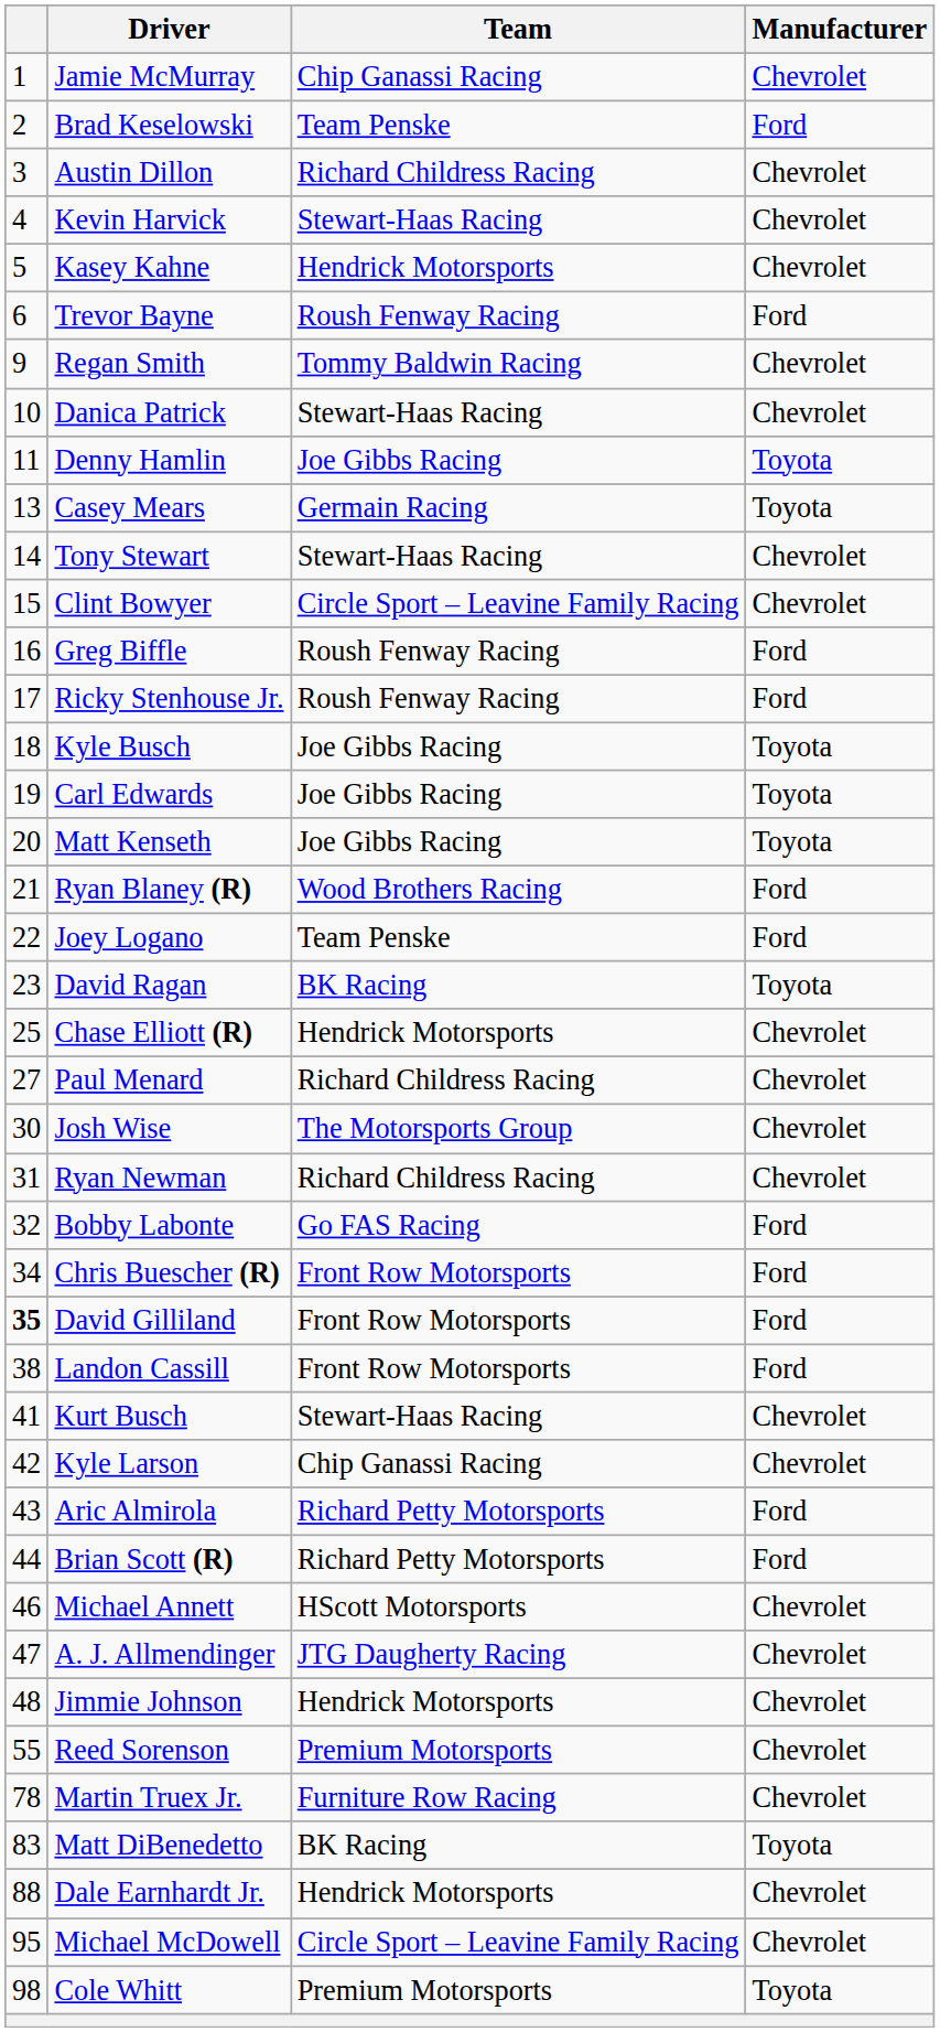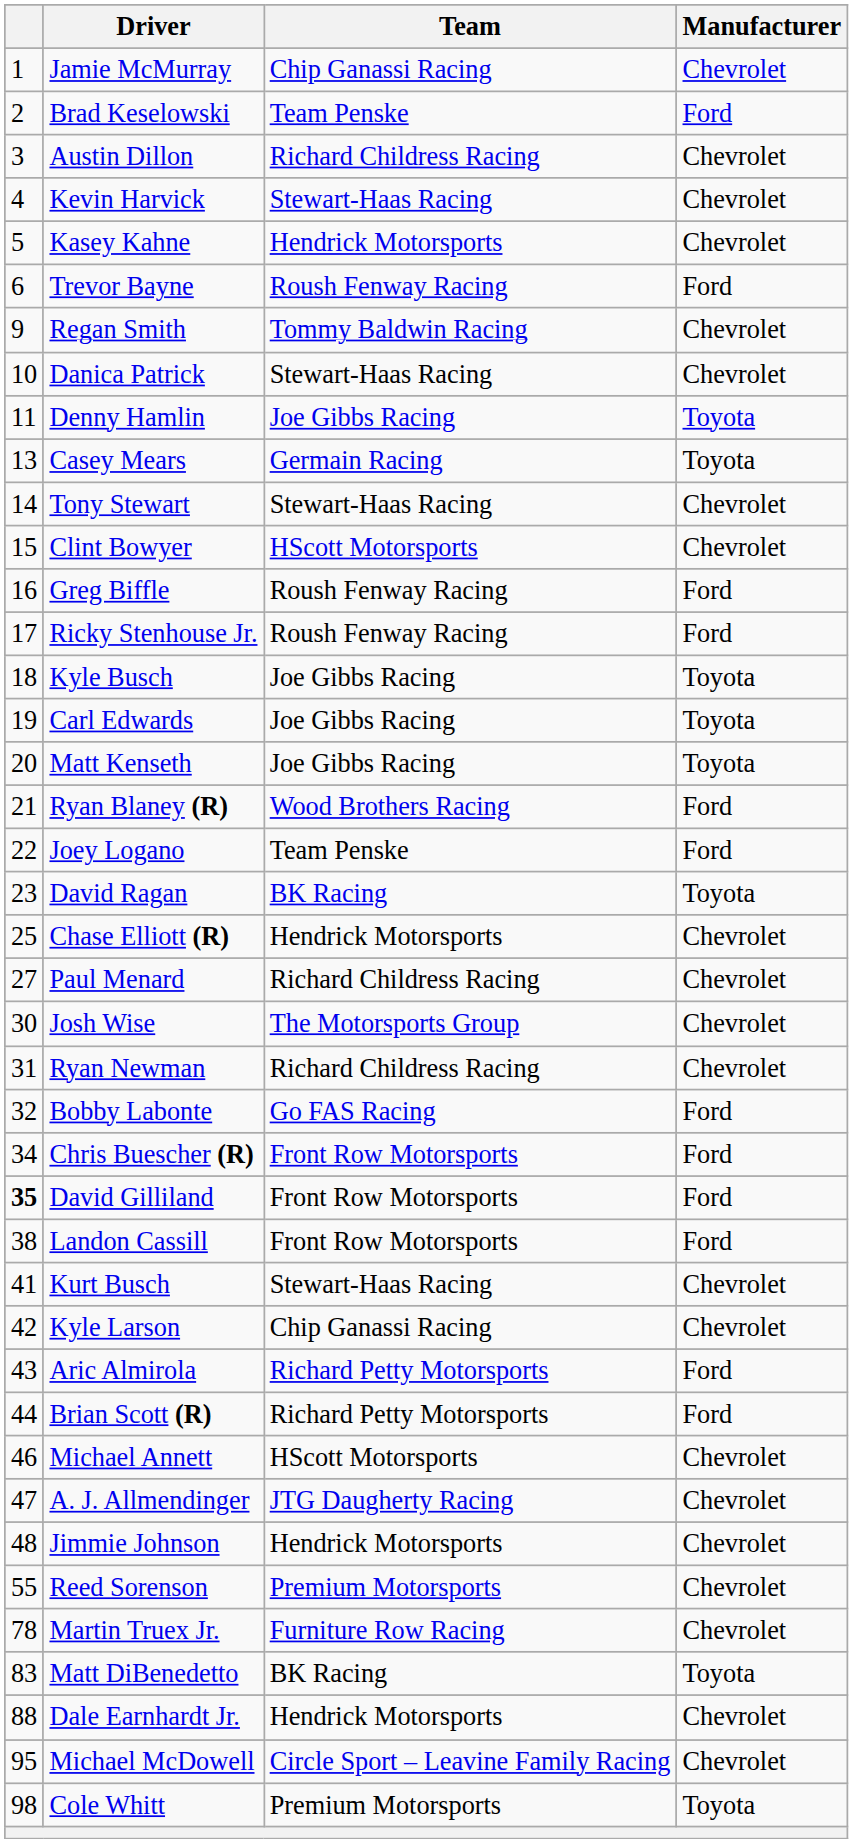 <table class="wikitable" style="font-size:95%">
 <tr>
 <th></th>
 <th>Driver</th>
 <th>Team</th>
 <th>Manufacturer</th>
 </tr>
 <tr>
 <td>1</td>
 <td><a href='#'>Jamie McMurray</a></td>
 <td><a href='#'>Chip Ganassi Racing</a></td>
 <td><a href='#'>Chevrolet</a></td>
 </tr>
 <tr>
 <td>2</td>
 <td><a href='#'>Brad Keselowski</a></td>
 <td><a href='#'>Team Penske</a></td>
 <td><a href='#'>Ford</a></td>
 </tr>
 <tr>
 <td>3</td>
 <td><a href='#'>Austin Dillon</a></td>
 <td><a href='#'>Richard Childress Racing</a></td>
 <td>Chevrolet</td>
 </tr>
 <tr>
 <td>4</td>
 <td><a href='#'>Kevin Harvick</a></td>
 <td><a href='#'>Stewart-Haas Racing</a></td>
 <td>Chevrolet</td>
 </tr>
 <tr>
 <td>5</td>
 <td><a href='#'>Kasey Kahne</a></td>
 <td><a href='#'>Hendrick Motorsports</a></td>
 <td>Chevrolet</td>
 </tr>
 <tr>
 <td>6</td>
 <td><a href='#'>Trevor Bayne</a></td>
 <td><a href='#'>Roush Fenway Racing</a></td>
 <td>Ford</td>
 </tr>
 <tr>
 <td>9</td>
 <td><a href='#'>Regan Smith</a></td>
 <td><a href='#'>Tommy Baldwin Racing</a></td>
 <td>Chevrolet</td>
 </tr>
 <tr>
 <td>10</td>
 <td><a href='#'>Danica Patrick</a></td>
 <td>Stewart-Haas Racing</td>
 <td>Chevrolet</td>
 </tr>
 <tr>
 <td>11</td>
 <td><a href='#'>Denny Hamlin</a></td>
 <td><a href='#'>Joe Gibbs Racing</a></td>
 <td><a href='#'>Toyota</a></td>
 </tr>
 <tr>
 <td>13</td>
 <td><a href='#'>Casey Mears</a></td>
 <td><a href='#'>Germain Racing</a></td>
 <td>Toyota</td>
 </tr>
 <tr>
 <td>14</td>
 <td><a href='#'>Tony Stewart</a></td>
 <td>Stewart-Haas Racing</td>
 <td>Chevrolet</td>
 </tr>
 <tr>
 <td>15</td>
 <td><a href='#'>Clint Bowyer</a></td>
-<td><a href='#'>Circle Sport – Leavine Family Racing</a></td>
+<td><a href='#'>HScott Motorsports</a></td>
 <td>Chevrolet</td>
 </tr>
 <tr>
 <td>16</td>
 <td><a href='#'>Greg Biffle</a></td>
 <td>Roush Fenway Racing</td>
 <td>Ford</td>
 </tr>
 <tr>
 <td>17</td>
 <td><a href='#'>Ricky Stenhouse Jr.</a></td>
 <td>Roush Fenway Racing</td>
 <td>Ford</td>
 </tr>
 <tr>
 <td>18</td>
 <td><a href='#'>Kyle Busch</a></td>
 <td>Joe Gibbs Racing</td>
 <td>Toyota</td>
 </tr>
 <tr>
 <td>19</td>
 <td><a href='#'>Carl Edwards</a></td>
 <td>Joe Gibbs Racing</td>
 <td>Toyota</td>
 </tr>
 <tr>
 <td>20</td>
 <td><a href='#'>Matt Kenseth</a></td>
 <td>Joe Gibbs Racing</td>
 <td>Toyota</td>
 </tr>
 <tr>
 <td>21</td>
 <td><a href='#'>Ryan Blaney</a> <strong>(R)</strong></td>
 <td><a href='#'>Wood Brothers Racing</a></td>
 <td>Ford</td>
 </tr>
 <tr>
 <td>22</td>
 <td><a href='#'>Joey Logano</a></td>
 <td>Team Penske</td>
 <td>Ford</td>
 </tr>
 <tr>
 <td>23</td>
 <td><a href='#'>David Ragan</a></td>
 <td><a href='#'>BK Racing</a></td>
 <td>Toyota</td>
 </tr>
 <tr>
 <td>25</td>
 <td><a href='#'>Chase Elliott</a> <strong>(R)</strong></td>
 <td>Hendrick Motorsports</td>
 <td>Chevrolet</td>
 </tr>
 <tr>
 <td>27</td>
 <td><a href='#'>Paul Menard</a></td>
 <td>Richard Childress Racing</td>
 <td>Chevrolet</td>
 </tr>
 <tr>
 <td>30</td>
 <td><a href='#'>Josh Wise</a></td>
 <td><a href='#'>The Motorsports Group</a></td>
 <td>Chevrolet</td>
 </tr>
 <tr>
 <td>31</td>
 <td><a href='#'>Ryan Newman</a></td>
 <td>Richard Childress Racing</td>
 <td>Chevrolet</td>
 </tr>
 <tr>
 <td>32</td>
 <td><a href='#'>Bobby Labonte</a></td>
 <td><a href='#'>Go FAS Racing</a></td>
 <td>Ford</td>
 </tr>
 <tr>
 <td>34</td>
 <td><a href='#'>Chris Buescher</a> <strong>(R)</strong></td>
 <td><a href='#'>Front Row Motorsports</a></td>
 <td>Ford</td>
 </tr>
 <tr>
 <td><strong>35</strong></td>
 <td><a href='#'>David Gilliland</a></td>
 <td>Front Row Motorsports</td>
 <td>Ford</td>
 </tr>
 <tr>
 <td>38</td>
 <td><a href='#'>Landon Cassill</a></td>
 <td>Front Row Motorsports</td>
 <td>Ford</td>
 </tr>
 <tr>
 <td>41</td>
 <td><a href='#'>Kurt Busch</a></td>
 <td>Stewart-Haas Racing</td>
 <td>Chevrolet</td>
 </tr>
 <tr>
 <td>42</td>
 <td><a href='#'>Kyle Larson</a></td>
 <td>Chip Ganassi Racing</td>
 <td>Chevrolet</td>
 </tr>
 <tr>
 <td>43</td>
 <td><a href='#'>Aric Almirola</a></td>
 <td><a href='#'>Richard Petty Motorsports</a></td>
 <td>Ford</td>
 </tr>
 <tr>
 <td>44</td>
 <td><a href='#'>Brian Scott</a> <strong>(R)</strong></td>
 <td>Richard Petty Motorsports</td>
 <td>Ford</td>
 </tr>
 <tr>
 <td>46</td>
 <td><a href='#'>Michael Annett</a></td>
 <td>HScott Motorsports</td>
 <td>Chevrolet</td>
 </tr>
 <tr>
 <td>47</td>
 <td><a href='#'>A. J. Allmendinger</a></td>
 <td><a href='#'>JTG Daugherty Racing</a></td>
 <td>Chevrolet</td>
 </tr>
 <tr>
 <td>48</td>
 <td><a href='#'>Jimmie Johnson</a></td>
 <td>Hendrick Motorsports</td>
 <td>Chevrolet</td>
 </tr>
 <tr>
 <td>55</td>
 <td><a href='#'>Reed Sorenson</a></td>
 <td><a href='#'>Premium Motorsports</a></td>
 <td>Chevrolet</td>
 </tr>
 <tr>
 <td>78</td>
 <td><a href='#'>Martin Truex Jr.</a></td>
 <td><a href='#'>Furniture Row Racing</a></td>
 <td>Chevrolet</td>
 </tr>
 <tr>
 <td>83</td>
 <td><a href='#'>Matt DiBenedetto</a></td>
 <td>BK Racing</td>
 <td>Toyota</td>
 </tr>
 <tr>
 <td>88</td>
 <td><a href='#'>Dale Earnhardt Jr.</a></td>
 <td>Hendrick Motorsports</td>
 <td>Chevrolet</td>
 </tr>
 <tr>
 <td>95</td>
 <td><a href='#'>Michael McDowell</a></td>
 <td><a href='#'>Circle Sport – Leavine Family Racing</a></td>
 <td>Chevrolet</td>
 </tr>
 <tr>
 <td>98</td>
 <td><a href='#'>Cole Whitt</a></td>
 <td>Premium Motorsports</td>
 <td>Toyota</td>
 </tr>
 <tr>
 <th colspan="4"></th>
 </tr>
 </table>
